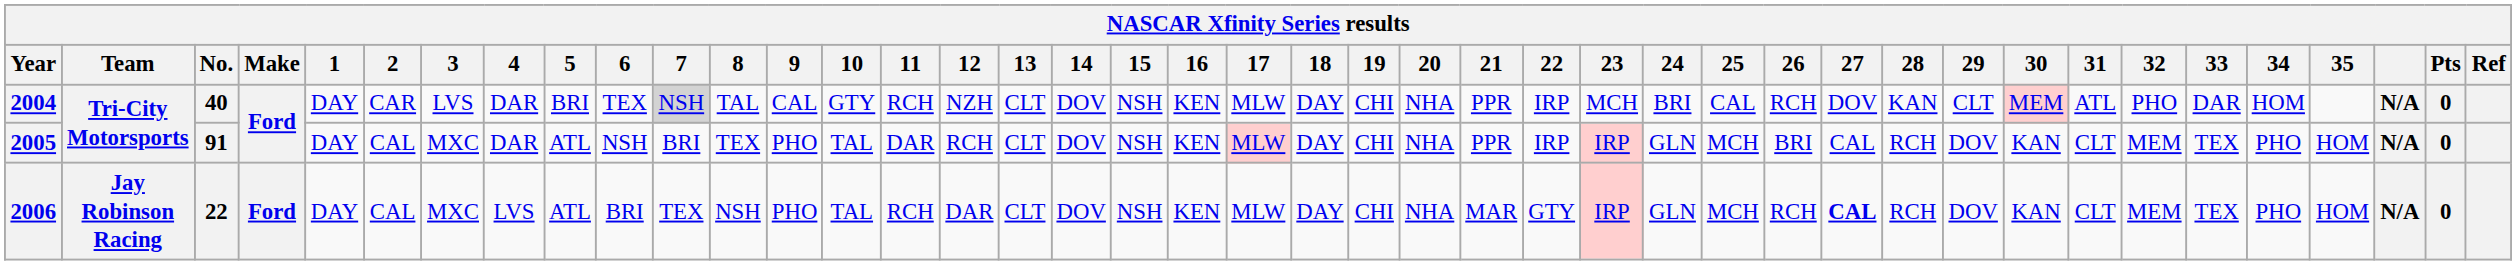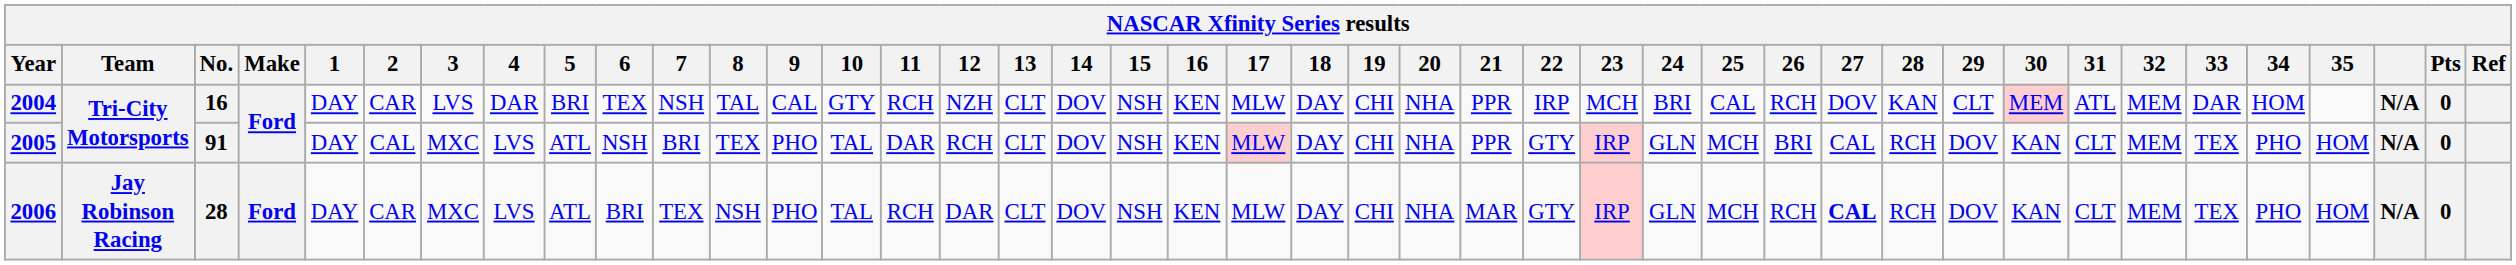 <table class="wikitable" style="text-align:center; font-size:75%">
 <tr>
 <th colspan=42><a href='#'>NASCAR Xfinity Series</a> results</th>
 </tr>
 <tr>
 <th>Year</th>
 <th>Team</th>
 <th>No.</th>
 <th>Make</th>
 <th>1</th>
 <th>2</th>
 <th>3</th>
 <th>4</th>
 <th>5</th>
 <th>6</th>
 <th>7</th>
 <th>8</th>
 <th>9</th>
 <th>10</th>
 <th>11</th>
 <th>12</th>
 <th>13</th>
 <th>14</th>
 <th>15</th>
 <th>16</th>
 <th>17</th>
 <th>18</th>
 <th>19</th>
 <th>20</th>
 <th>21</th>
 <th>22</th>
 <th>23</th>
 <th>24</th>
 <th>25</th>
 <th>26</th>
 <th>27</th>
 <th>28</th>
 <th>29</th>
 <th>30</th>
 <th>31</th>
 <th>32</th>
 <th>33</th>
 <th>34</th>
 <th>35</th>
 <th></th>
 <th>Pts</th>
 <th>Ref</th>
 </tr>
 <tr>
 <th><a href='#'>2004</a></th>
 <th rowspan=2><a href='#'>Tri-City Motorsports</a></th>
-<th>40</th>
+<th>16</th>
 <th rowspan=2><a href='#'>Ford</a></th>
 <td><a href='#'>DAY</a></td>
 <td><a href='#'>CAR</a></td>
 <td><a href='#'>LVS</a></td>
 <td><a href='#'>DAR</a></td>
 <td><a href='#'>BRI</a></td>
 <td><a href='#'>TEX</a></td>
-<td style="background: lightgrey;"><a href='#'>NSH</a></td>
+<td><a href='#'>NSH</a></td>
 <td><a href='#'>TAL</a></td>
 <td><a href='#'>CAL</a></td>
 <td><a href='#'>GTY</a></td>
 <td><a href='#'>RCH</a></td>
 <td><a href='#'>NZH</a></td>
 <td><a href='#'>CLT</a></td>
 <td><a href='#'>DOV</a></td>
 <td><a href='#'>NSH</a></td>
 <td><a href='#'>KEN</a></td>
 <td><a href='#'>MLW</a></td>
 <td><a href='#'>DAY</a></td>
 <td><a href='#'>CHI</a></td>
 <td><a href='#'>NHA</a></td>
 <td><a href='#'>PPR</a></td>
 <td><a href='#'>IRP</a></td>
 <td><a href='#'>MCH</a></td>
 <td><a href='#'>BRI</a></td>
 <td><a href='#'>CAL</a></td>
 <td><a href='#'>RCH</a></td>
 <td><a href='#'>DOV</a></td>
 <td><a href='#'>KAN</a></td>
 <td><a href='#'>CLT</a></td>
 <td style="background:#FFCFCF;"><a href='#'>MEM</a><br></td>
 <td><a href='#'>ATL</a></td>
-<td><a href='#'>PHO</a></td>
+<td><a href='#'>MEM</a></td>
 <td><a href='#'>DAR</a></td>
 <td><a href='#'>HOM</a></td>
 <td></td>
 <th>N/A</th>
 <th>0</th>
 <th></th>
 </tr>
 <tr>
 <th><a href='#'>2005</a></th>
 <th>91</th>
 <td><a href='#'>DAY</a></td>
 <td><a href='#'>CAL</a></td>
 <td><a href='#'>MXC</a></td>
-<td><a href='#'>DAR</a></td>
+<td><a href='#'>LVS</a></td>
 <td><a href='#'>ATL</a></td>
 <td><a href='#'>NSH</a></td>
 <td><a href='#'>BRI</a></td>
 <td><a href='#'>TEX</a></td>
 <td><a href='#'>PHO</a></td>
 <td><a href='#'>TAL</a></td>
 <td><a href='#'>DAR</a></td>
 <td><a href='#'>RCH</a></td>
 <td><a href='#'>CLT</a></td>
 <td><a href='#'>DOV</a></td>
 <td><a href='#'>NSH</a></td>
 <td><a href='#'>KEN</a></td>
 <td style="background:#FFCFCF;"><a href='#'>MLW</a><br></td>
 <td><a href='#'>DAY</a></td>
 <td><a href='#'>CHI</a></td>
 <td><a href='#'>NHA</a></td>
 <td><a href='#'>PPR</a></td>
-<td><a href='#'>IRP</a></td>
+<td><a href='#'>GTY</a></td>
 <td style="background:#FFCFCF;"><a href='#'>IRP</a><br></td>
 <td><a href='#'>GLN</a></td>
 <td><a href='#'>MCH</a></td>
 <td><a href='#'>BRI</a></td>
 <td><a href='#'>CAL</a></td>
 <td><a href='#'>RCH</a></td>
 <td><a href='#'>DOV</a></td>
 <td><a href='#'>KAN</a></td>
 <td><a href='#'>CLT</a></td>
 <td><a href='#'>MEM</a></td>
 <td><a href='#'>TEX</a></td>
 <td><a href='#'>PHO</a></td>
 <td><a href='#'>HOM</a></td>
 <th>N/A</th>
 <th>0</th>
 <th></th>
 </tr>
 <tr>
 <th><a href='#'>2006</a></th>
 <th><a href='#'>Jay Robinson Racing</a></th>
-<th>22</th>
+<th>28</th>
 <th><a href='#'>Ford</a></th>
 <td><a href='#'>DAY</a></td>
-<td><a href='#'>CAL</a></td>
+<td><a href='#'>CAR</a></td>
 <td><a href='#'>MXC</a></td>
 <td><a href='#'>LVS</a></td>
 <td><a href='#'>ATL</a></td>
 <td><a href='#'>BRI</a></td>
 <td><a href='#'>TEX</a></td>
 <td><a href='#'>NSH</a></td>
 <td><a href='#'>PHO</a></td>
 <td><a href='#'>TAL</a></td>
 <td><a href='#'>RCH</a></td>
 <td><a href='#'>DAR</a></td>
 <td><a href='#'>CLT</a></td>
 <td><a href='#'>DOV</a></td>
 <td><a href='#'>NSH</a></td>
 <td><a href='#'>KEN</a></td>
 <td><a href='#'>MLW</a></td>
 <td><a href='#'>DAY</a></td>
 <td><a href='#'>CHI</a></td>
 <td><a href='#'>NHA</a></td>
 <td><a href='#'>MAR</a></td>
 <td><a href='#'>GTY</a></td>
 <td style="background:#FFCFCF;"><a href='#'>IRP</a><br></td>
 <td><a href='#'>GLN</a></td>
 <td><a href='#'>MCH</a></td>
 <td><a href='#'>RCH</a></td>
 <td><strong><a href='#'>CAL</a></strong></td>
 <td><a href='#'>RCH</a></td>
 <td><a href='#'>DOV</a></td>
 <td><a href='#'>KAN</a></td>
 <td><a href='#'>CLT</a></td>
 <td><a href='#'>MEM</a></td>
 <td><a href='#'>TEX</a></td>
 <td><a href='#'>PHO</a></td>
 <td><a href='#'>HOM</a></td>
 <th>N/A</th>
 <th>0</th>
 <th></th>
 </tr>
 </table>
